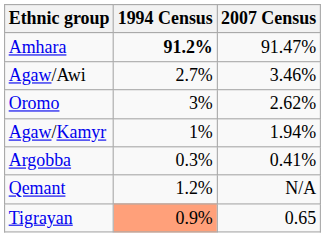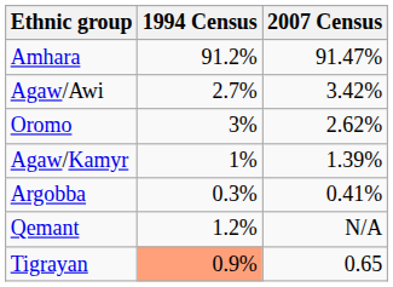 <table class="wikitable" style="text-align: right;">
 <tr style="background:#e0e0e0;">
 <th>Ethnic group</th>
 <th>1994 Census</th>
 <th>2007 Census</th>
 </tr>
 <tr>
 <td style="text-align:left;"><a href='#'>Amhara</a></td>
-<td><strong>91.2%</strong></td>
+<td>91.2%</td>
 <td>91.47%</td>
 </tr>
 <tr>
 <td style="text-align:left;"><a href='#'>Agaw</a>/Awi</td>
 <td>2.7%</td>
-<td>3.46%</td>
+<td>3.42%</td>
 </tr>
 <tr>
 <td style="text-align:left;"><a href='#'>Oromo</a></td>
 <td>3%</td>
 <td>2.62%</td>
 </tr>
 <tr>
 <td style="text-align:left;"><a href='#'>Agaw</a>/<a href='#'>Kamyr</a></td>
 <td>1%</td>
-<td>1.94%</td>
+<td>1.39%</td>
 </tr>
 <tr>
 <td style="text-align:left;"><a href='#'>Argobba</a></td>
 <td>0.3%</td>
 <td>0.41%</td>
 </tr>
 <tr>
 <td style="text-align:left;"><a href='#'>Qemant</a></td>
 <td>1.2%</td>
 <td>N/A</td>
 </tr>
 <tr>
 <td style="text-align:left;"><a href='#'>Tigrayan</a></td>
 <td style="background: lightsalmon;">0.9%</td>
 <td>0.65</td>
 </tr>
 </table>
